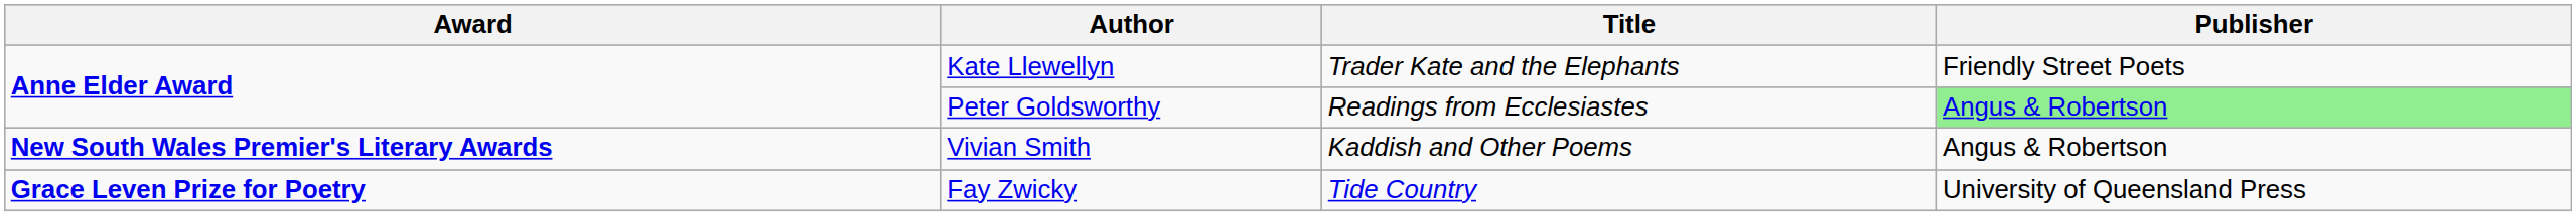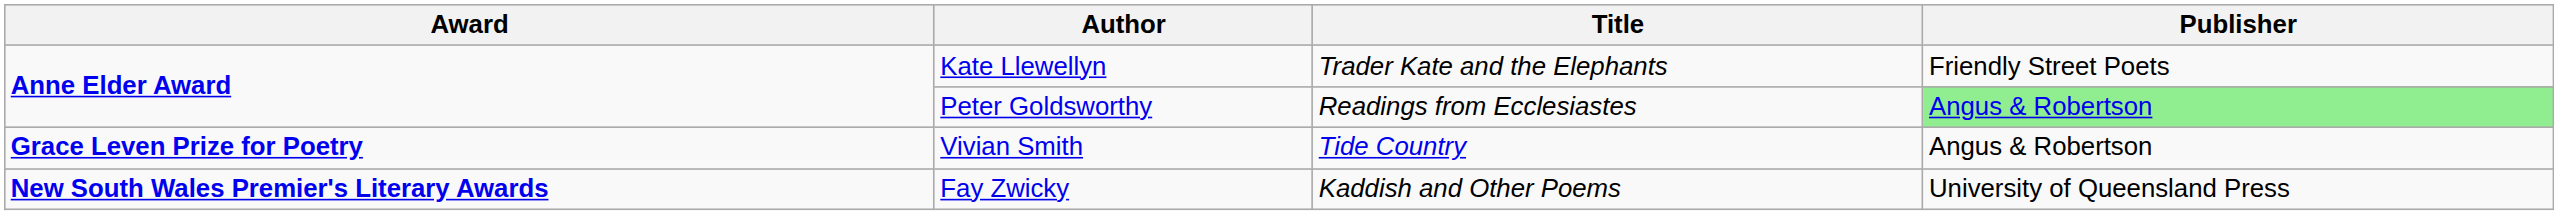 <table class="wikitable" width=100%>
 <tr>
 <th>Award</th>
 <th>Author</th>
 <th>Title</th>
 <th>Publisher</th>
 </tr>
 <tr>
 <td rowspan=2><strong><a href='#'>Anne Elder Award</a></strong></td>
 <td><a href='#'>Kate Llewellyn</a></td>
 <td><em>Trader Kate and the Elephants</em></td>
 <td>Friendly Street Poets</td>
 </tr>
 <tr>
 <td><a href='#'>Peter Goldsworthy</a></td>
 <td><em>Readings from Ecclesiastes</em></td>
 <td style="background: lightgreen;"><a href='#'>Angus & Robertson</a></td>
 </tr>
 <tr>
-<td><strong><a href='#'>New South Wales Premier's Literary Awards</a></strong></td>
+<td><strong><a href='#'>Grace Leven Prize for Poetry</a></strong></td>
 <td><a href='#'>Vivian Smith</a></td>
-<td><em>Kaddish and Other Poems</em></td>
+<td><em><a href='#'>Tide Country</a></em></td>
 <td>Angus & Robertson</td>
 </tr>
 <tr>
-<td><strong><a href='#'>Grace Leven Prize for Poetry</a></strong></td>
+<td><strong><a href='#'>New South Wales Premier's Literary Awards</a></strong></td>
 <td><a href='#'>Fay Zwicky</a></td>
-<td><em><a href='#'>Tide Country</a></em></td>
+<td><em>Kaddish and Other Poems</em></td>
 <td>University of Queensland Press</td>
 </tr>
 </table>
